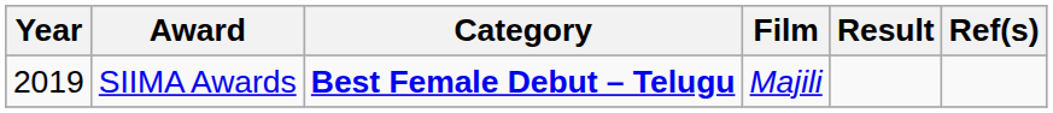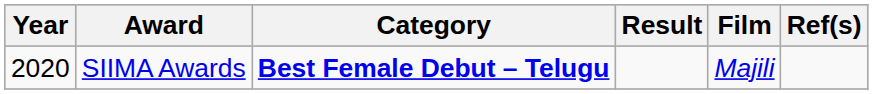 <table class="wikitable">
 <tr>
 <th>Year</th>
 <th>Award</th>
 <th>Category</th>
+<th>Result</th>
 <th>Film</th>
-<th>Result</th>
 <th>Ref(s)</th>
 </tr>
 <tr>
-<td>2019</td>
+<td>2020</td>
 <td><a href='#'>SIIMA Awards</a></td>
 <td><strong><a href='#'>Best Female Debut – Telugu</a></strong></td>
+<td></td>
 <td><em><a href='#'>Majili</a></em></td>
-<td></td>
 <td></td>
 </tr>
 </table>
